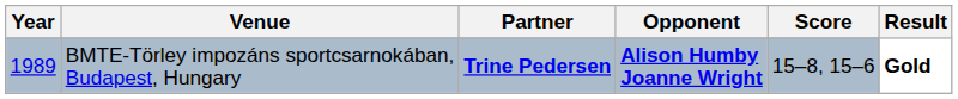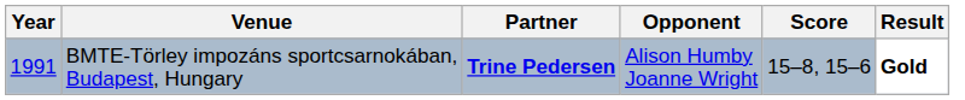 <table class="sortable wikitable" style="font-size: 90%;">
 <tr>
 <th>Year</th>
 <th>Venue</th>
 <th>Partner</th>
 <th>Opponent</th>
 <th>Score</th>
 <th>Result</th>
 </tr>
 <tr style="background:#AABBCC">
-<td align="center"><a href='#'>1989</a></td>
+<td align="center"><a href='#'>1991</a></td>
 <td align="left">BMTE-Törley impozáns sportcsarnokában,<br><a href='#'>Budapest</a>, Hungary</td>
 <td align="left"><strong> <a href='#'>Trine Pedersen</a></strong></td>
-<td align="left"><strong> <a href='#'>Alison Humby</a><br> <a href='#'>Joanne Wright</a></strong></td>
+<td align="left"> <a href='#'>Alison Humby</a><br> <a href='#'>Joanne Wright</a></td>
 <td align="left">15–8, 15–6</td>
 <td style="text-align:left; background:white"> <strong>Gold</strong></td>
 </tr>
 </table>
